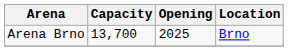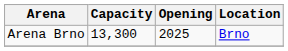 <table class="wikitable sortable" style="font-size:95%;">
 <tr>
 <th>Arena</th>
 <th>Capacity</th>
 <th>Opening</th>
 <th>Location</th>
 </tr>
 <tr>
 <td>Arena Brno</td>
-<td>13,700</td>
+<td>13,300</td>
 <td>2025</td>
 <td><a href='#'>Brno</a></td>
 </tr>
 <tr>
 </tr>
 </table>
